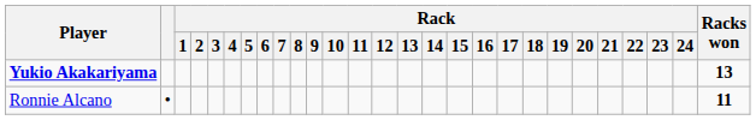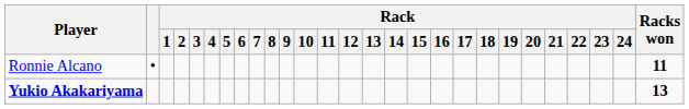 <table class=wikitable style="text-align:center;">
 <tr>
 <th rowspan=2>Player</th>
 <th rowspan=2></th>
 <th colspan=24>Rack</th>
 <th rowspan=2>Racks<br>won</th>
 </tr>
 <tr>
 <th>1</th>
 <th>2</th>
 <th>3</th>
 <th>4</th>
 <th>5</th>
 <th>6</th>
 <th>7</th>
 <th>8</th>
 <th>9</th>
 <th>10</th>
 <th>11</th>
 <th>12</th>
 <th>13</th>
 <th>14</th>
 <th>15</th>
 <th>16</th>
 <th>17</th>
 <th>18</th>
 <th>19</th>
 <th>20</th>
 <th>21</th>
 <th>22</th>
 <th>23</th>
 <th>24</th>
 </tr>
 <tr>
+<td align=left> <a href='#'>Ronnie Alcano</a></td>
+<td>•</td>
+<td></td>
+<td></td>
+<td></td>
+<td></td>
+<td></td>
+<td></td>
+<td></td>
+<td></td>
+<td></td>
+<td></td>
+<td></td>
+<td></td>
+<td></td>
+<td></td>
+<td></td>
+<td></td>
+<td></td>
+<td></td>
+<td></td>
+<td></td>
+<td></td>
+<td></td>
+<td></td>
+<td></td>
+<td><strong>11</strong></td>
+</tr>
+<tr>
 <td align=left> <strong><a href='#'>Yukio Akakariyama</a></strong></td>
 <td></td>
 <td></td>
 <td></td>
 <td></td>
 <td></td>
 <td></td>
 <td></td>
 <td></td>
 <td></td>
 <td></td>
 <td></td>
 <td></td>
 <td></td>
 <td></td>
 <td></td>
 <td></td>
 <td></td>
 <td></td>
 <td></td>
 <td></td>
 <td></td>
 <td></td>
 <td></td>
 <td></td>
 <td></td>
 <td><strong>13</strong></td>
 </tr>
-<tr>
-<td align=left> <a href='#'>Ronnie Alcano</a></td>
-<td>•</td>
-<td></td>
-<td></td>
-<td></td>
-<td></td>
-<td></td>
-<td></td>
-<td></td>
-<td></td>
-<td></td>
-<td></td>
-<td></td>
-<td></td>
-<td></td>
-<td></td>
-<td></td>
-<td></td>
-<td></td>
-<td></td>
-<td></td>
-<td></td>
-<td></td>
-<td></td>
-<td></td>
-<td></td>
-<td><strong>11</strong></td>
-</tr>
 </table>
